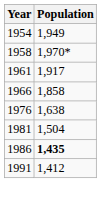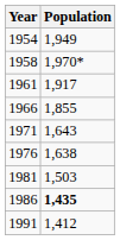 <table class="wikitable">
 <tr>
 <th>Year</th>
 <th>Population</th>
 </tr>
 <tr>
 <td>1954</td>
 <td>1,949</td>
 </tr>
 <tr>
 <td>1958</td>
 <td>1,970*</td>
 </tr>
 <tr>
 <td>1961</td>
 <td>1,917</td>
 </tr>
 <tr>
 <td>1966</td>
-<td>1,858</td>
+<td>1,855</td>
+</tr>
+<tr>
+<td>1971</td>
+<td>1,643</td>
 </tr>
 <tr>
 <td>1976</td>
 <td>1,638</td>
 </tr>
 <tr>
 <td>1981</td>
-<td>1,504</td>
+<td>1,503</td>
 </tr>
 <tr>
 <td>1986</td>
 <td><strong>1,435</strong></td>
 </tr>
 <tr>
 <td>1991</td>
 <td>1,412</td>
 </tr>
 </table>
